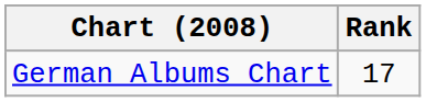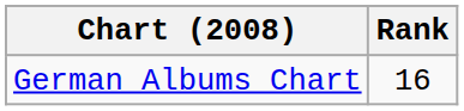 <table class="wikitable sortable">
 <tr>
 <th>Chart (2008)</th>
 <th>Rank</th>
 </tr>
 <tr>
 <td><a href='#'>German Albums Chart</a></td>
-<td style="text-align:center;">17</td>
+<td style="text-align:center;">16</td>
 </tr>
 </table>
